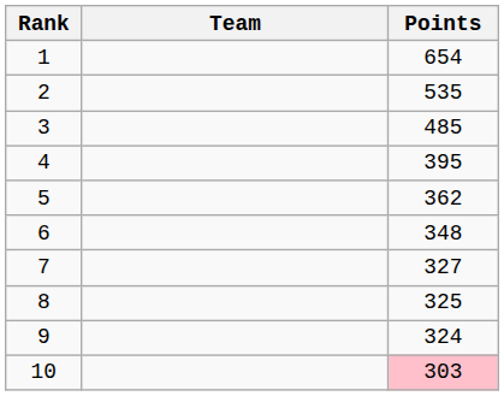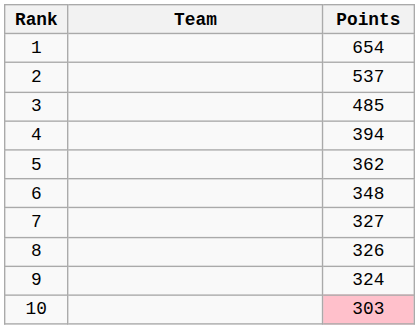 <table class="wikitable" style="text-align:center;">
 <tr>
 <th width=40>Rank</th>
 <th width=180>Team</th>
 <th width=60>Points</th>
 </tr>
 <tr>
 <td>1</td>
 <td align=left></td>
 <td>654</td>
 </tr>
 <tr>
 <td>2</td>
 <td align=left></td>
-<td>535</td>
+<td>537</td>
 </tr>
 <tr>
 <td>3</td>
 <td align=left></td>
 <td>485</td>
 </tr>
 <tr>
 <td>4</td>
 <td align=left></td>
-<td>395</td>
+<td>394</td>
 </tr>
 <tr>
 <td>5</td>
 <td align=left></td>
 <td>362</td>
 </tr>
 <tr>
 <td>6</td>
 <td align=left></td>
 <td>348</td>
 </tr>
 <tr>
 <td>7</td>
 <td align=left></td>
 <td>327</td>
 </tr>
 <tr>
 <td>8</td>
 <td align=left></td>
-<td>325</td>
+<td>326</td>
 </tr>
 <tr>
 <td>9</td>
 <td align=left></td>
 <td>324</td>
 </tr>
 <tr>
 <td>10</td>
 <td align=left></td>
 <td style="background: pink;">303</td>
 </tr>
 </table>
